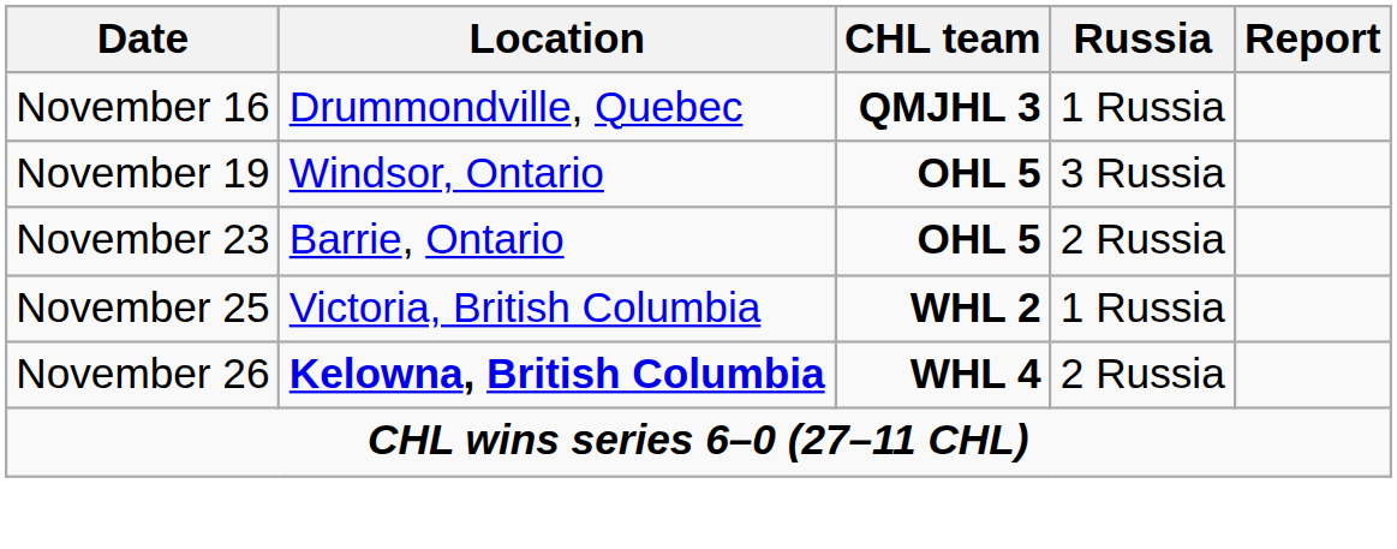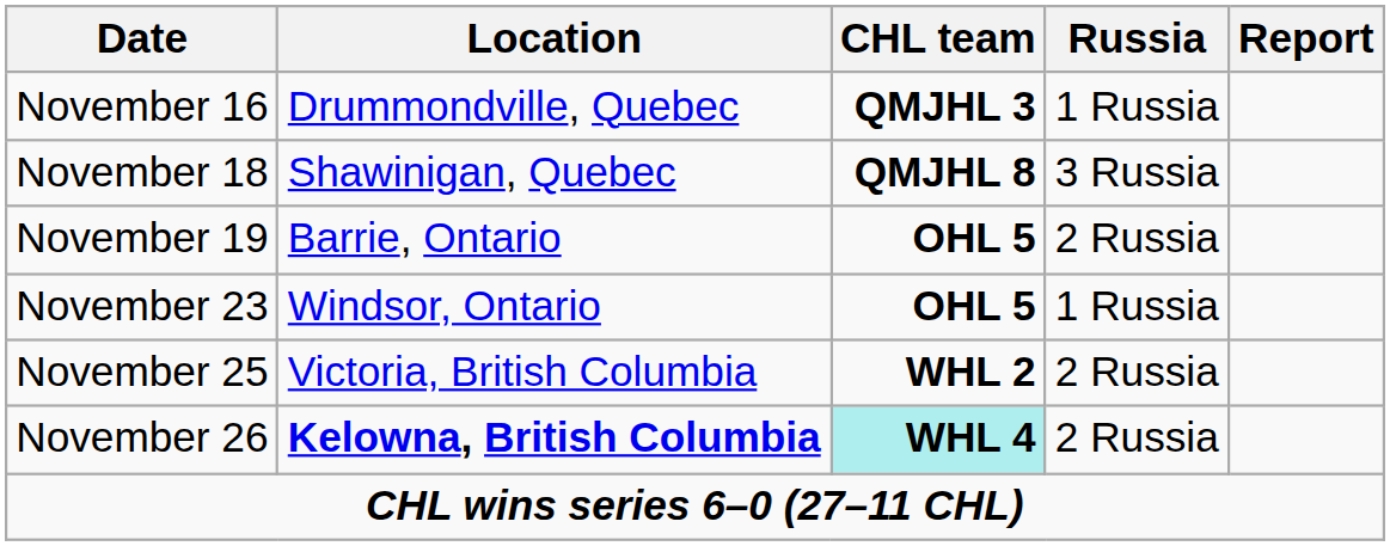 <table class="wikitable">
 <tr>
 <th>Date</th>
 <th>Location</th>
 <th>CHL team</th>
 <th>Russia</th>
 <th>Report</th>
 </tr>
 <tr>
 <td>November 16</td>
 <td><a href='#'>Drummondville</a>, <a href='#'>Quebec</a></td>
 <td align="right"><strong>QMJHL 3</strong></td>
 <td>1 Russia</td>
 <td></td>
 </tr>
 <tr>
-<td>November 19</td>
-<td><a href='#'>Windsor, Ontario</a></td>
-<td align="right"><strong>OHL 5</strong></td>
+<td>November 18</td>
+<td><a href='#'>Shawinigan</a>, <a href='#'>Quebec</a></td>
+<td align="right"><strong>QMJHL 8</strong></td>
 <td>3 Russia</td>
 <td></td>
 </tr>
 <tr>
-<td>November 23</td>
+<td>November 19</td>
 <td><a href='#'>Barrie</a>, <a href='#'>Ontario</a></td>
 <td align="right"><strong>OHL 5</strong></td>
 <td>2 Russia</td>
 <td></td>
 </tr>
 <tr>
+<td>November 23</td>
+<td><a href='#'>Windsor, Ontario</a></td>
+<td align="right"><strong>OHL 5</strong></td>
+<td>1 Russia</td>
+<td></td>
+</tr>
+<tr>
 <td>November 25</td>
 <td><a href='#'>Victoria, British Columbia</a></td>
 <td align="right"><strong>WHL 2</strong></td>
-<td>1 Russia</td>
+<td>2 Russia</td>
 <td></td>
 </tr>
 <tr>
 <td>November 26</td>
 <td><strong><a href='#'>Kelowna</a>, <a href='#'>British Columbia</a></strong></td>
-<td align="right"><strong>WHL 4</strong></td>
+<td align="right" style="background: paleturquoise;"><strong>WHL 4</strong></td>
 <td>2 Russia</td>
 <td></td>
 </tr>
 <tr align="center">
 <td colspan="5"><strong><em>CHL wins series 6–0 (27–11 CHL)</em></strong></td>
 </tr>
 </table>
